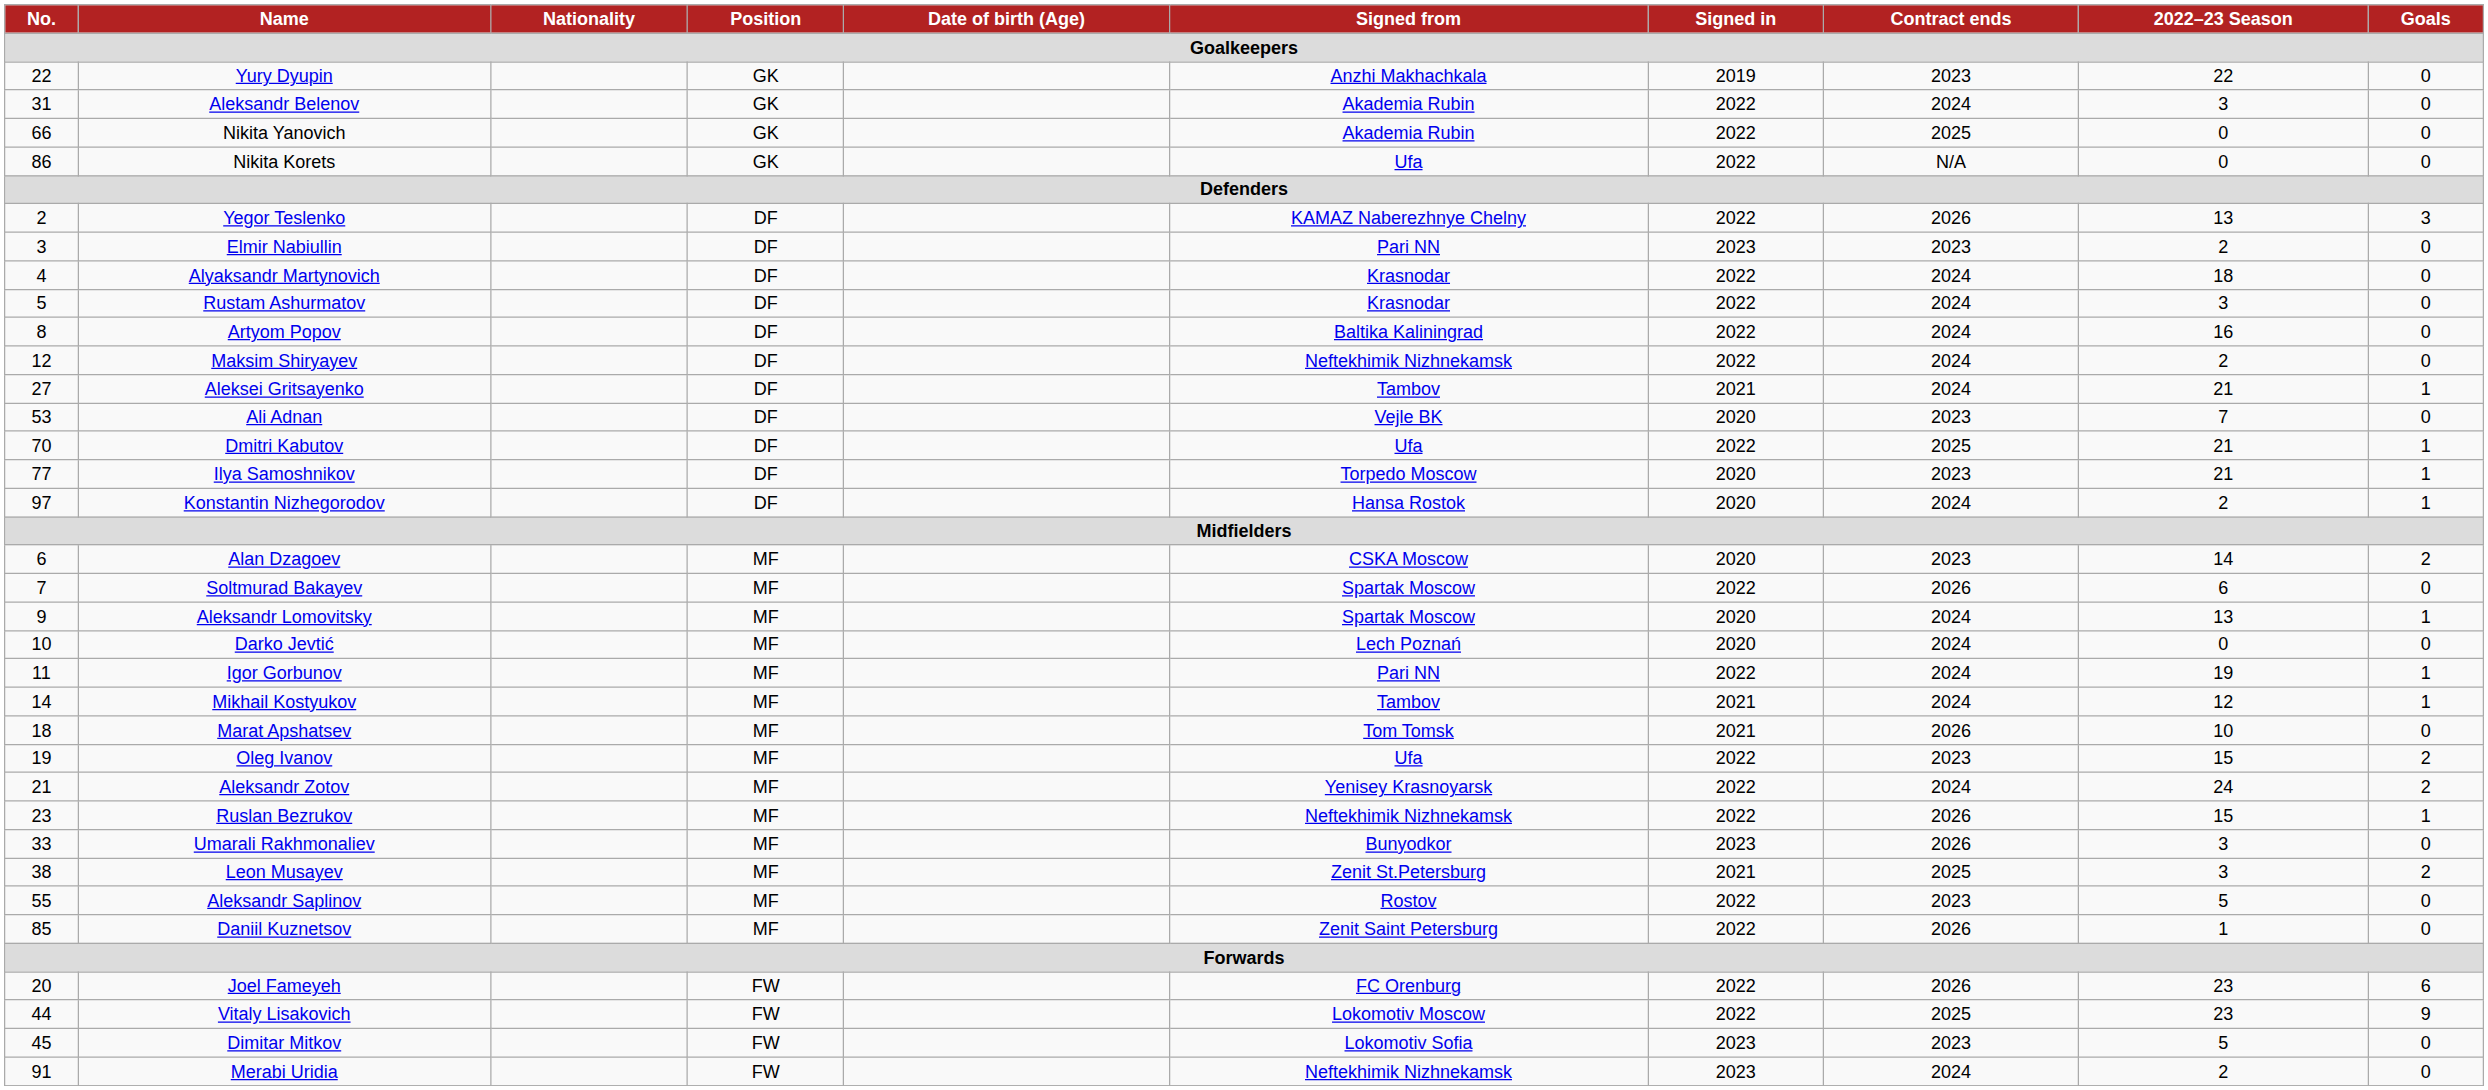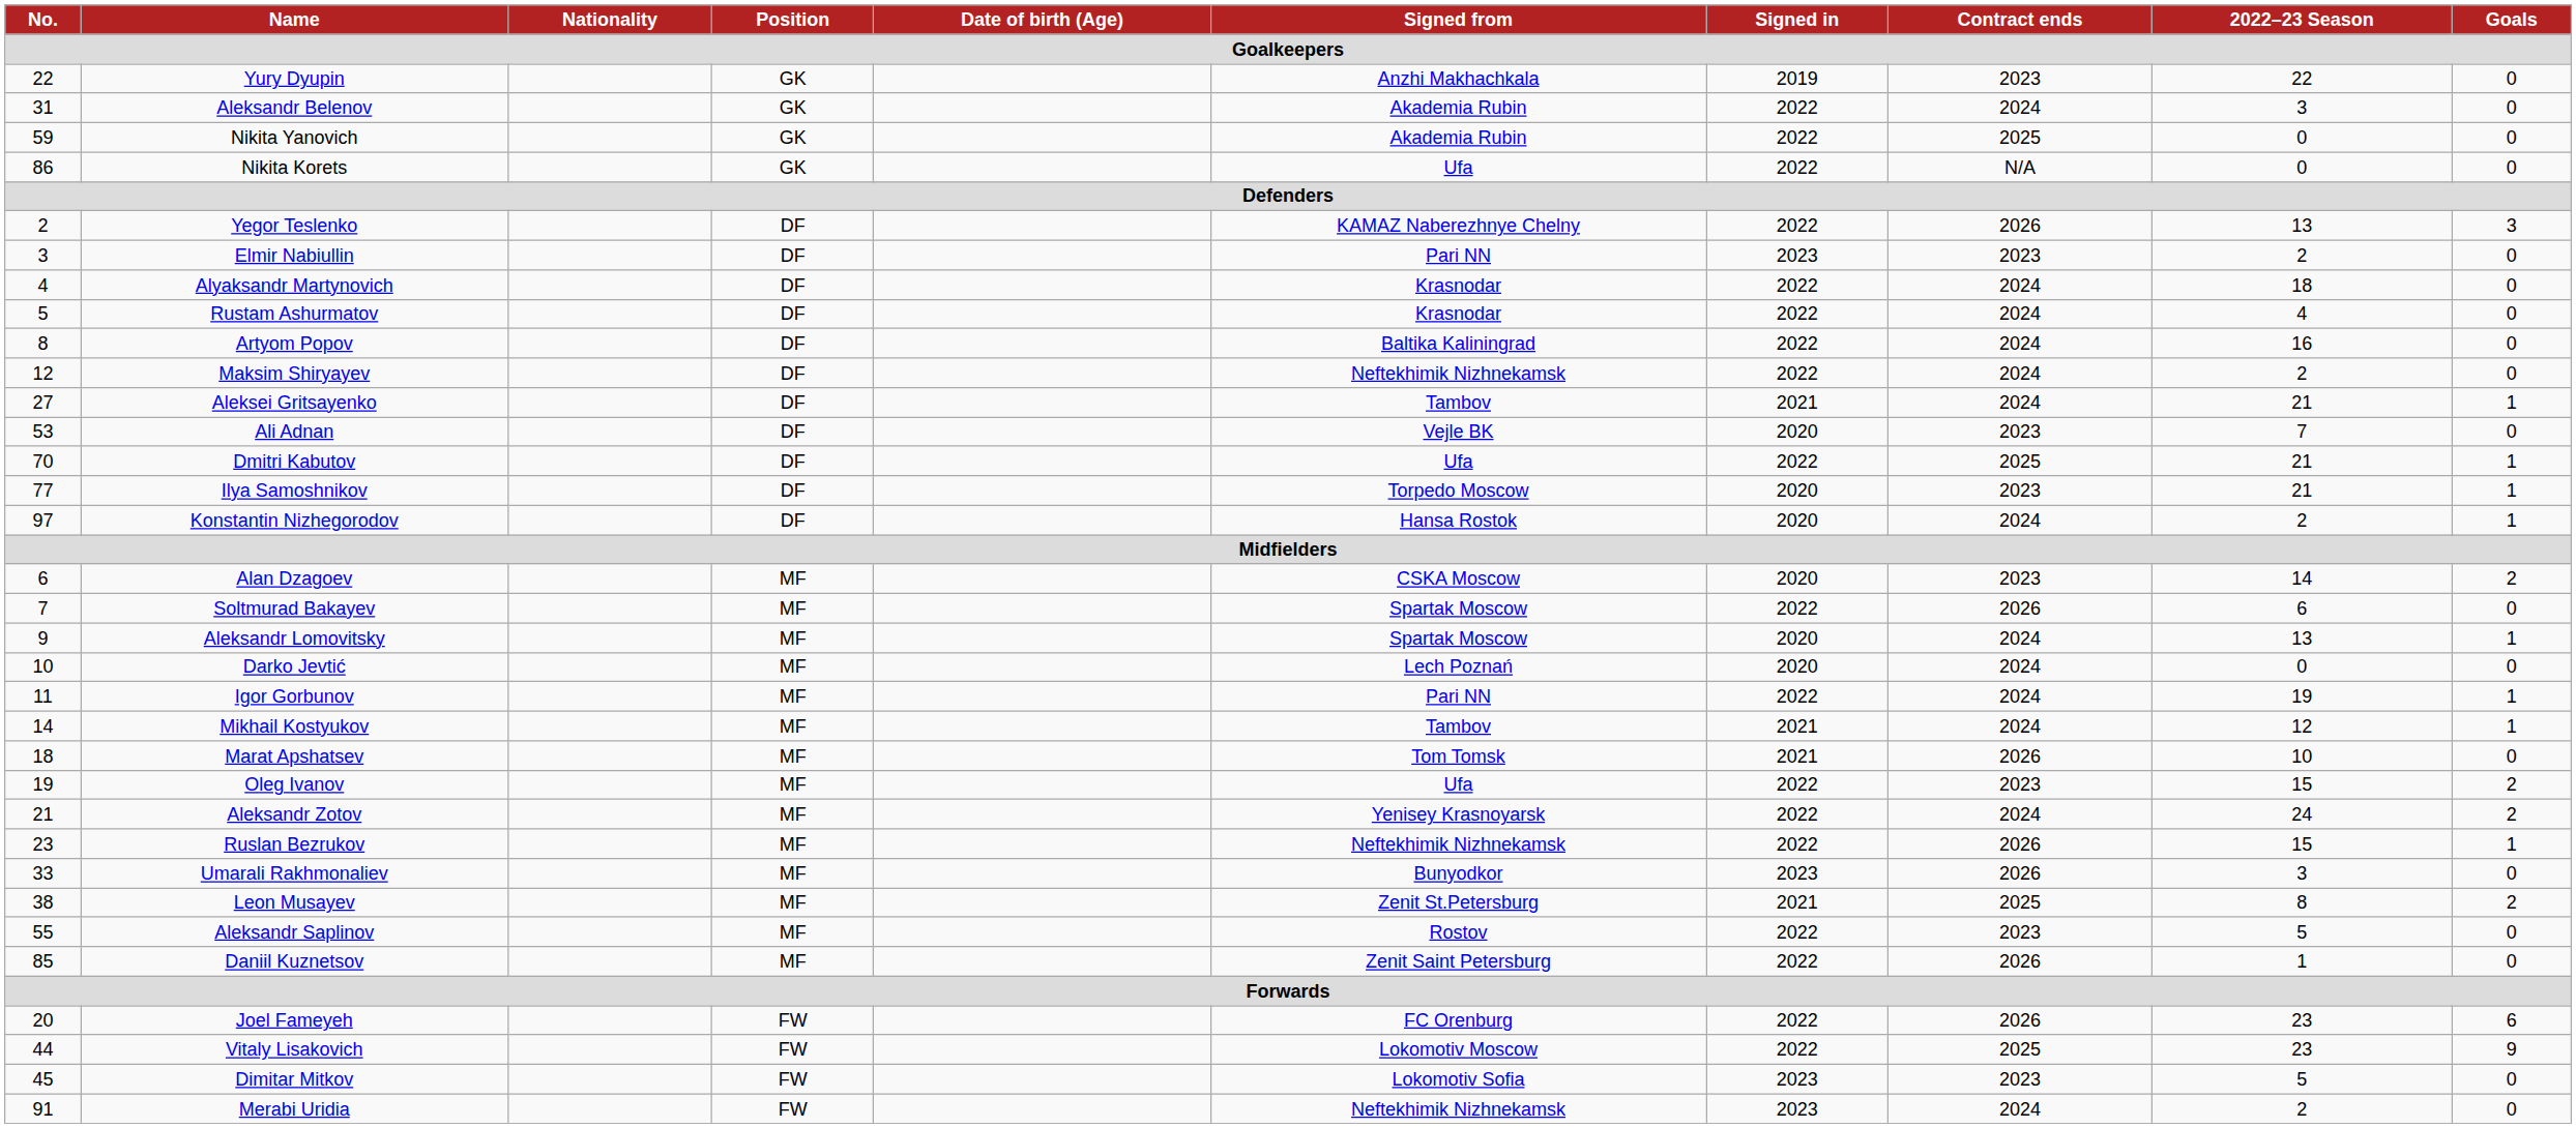 <table class="wikitable"  style="text-align:center; font-size:90%; width:100%;">
 <tr>
 <th style="background:#B22222; color:white; text-align:center;">No.</th>
 <th style="background:#B22222; color:white; text-align:center;">Name</th>
 <th style="background:#B22222; color:white; text-align:center;">Nationality</th>
 <th style="background:#B22222; color:white; text-align:center;">Position</th>
 <th style="background:#B22222; color:white; text-align:center;">Date of birth (Age)</th>
 <th style="background:#B22222; color:white; text-align:center;">Signed from</th>
 <th style="background:#B22222; color:white; text-align:center;">Signed in</th>
 <th style="background:#B22222; color:white; text-align:center;">Contract ends</th>
 <th style="background:#B22222; color:white; text-align:center;">2022–23 Season</th>
 <th style="background:#B22222; color:white; text-align:center;">Goals</th>
 </tr>
 <tr>
 <th colspan="11"  style="background:#dcdcdc; text-align:center;">Goalkeepers</th>
 </tr>
 <tr>
 <td>22</td>
 <td><a href='#'>Yury Dyupin</a></td>
 <td></td>
 <td>GK</td>
 <td></td>
 <td><a href='#'>Anzhi Makhachkala</a></td>
 <td>2019</td>
 <td>2023</td>
 <td>22</td>
 <td>0</td>
 </tr>
 <tr>
 <td>31</td>
 <td><a href='#'>Aleksandr Belenov</a></td>
 <td></td>
 <td>GK</td>
 <td></td>
 <td><a href='#'>Akademia Rubin</a></td>
 <td>2022</td>
 <td>2024</td>
 <td>3</td>
 <td>0</td>
 </tr>
 <tr>
-<td>66</td>
+<td>59</td>
 <td>Nikita Yanovich</td>
 <td></td>
 <td>GK</td>
 <td></td>
 <td><a href='#'>Akademia Rubin</a></td>
 <td>2022</td>
 <td>2025</td>
 <td>0</td>
 <td>0</td>
 </tr>
 <tr>
 <td>86</td>
 <td>Nikita Korets</td>
 <td></td>
 <td>GK</td>
 <td></td>
 <td><a href='#'>Ufa</a></td>
 <td>2022</td>
 <td>N/A</td>
 <td>0</td>
 <td>0</td>
 </tr>
 <tr>
 <th colspan="11"  style="background:#dcdcdc; text-align:center;">Defenders</th>
 </tr>
 <tr>
 <td>2</td>
 <td><a href='#'>Yegor Teslenko</a></td>
 <td></td>
 <td>DF</td>
 <td></td>
 <td><a href='#'>KAMAZ Naberezhnye Chelny</a></td>
 <td>2022</td>
 <td>2026</td>
 <td>13</td>
 <td>3</td>
 </tr>
 <tr>
 <td>3</td>
 <td><a href='#'>Elmir Nabiullin</a></td>
 <td></td>
 <td>DF</td>
 <td></td>
 <td><a href='#'>Pari NN</a></td>
 <td>2023</td>
 <td>2023</td>
 <td>2</td>
 <td>0</td>
 </tr>
 <tr>
 <td>4</td>
 <td><a href='#'>Alyaksandr Martynovich</a></td>
 <td></td>
 <td>DF</td>
 <td></td>
 <td><a href='#'>Krasnodar</a></td>
 <td>2022</td>
 <td>2024</td>
 <td>18</td>
 <td>0</td>
 </tr>
 <tr>
 <td>5</td>
 <td><a href='#'>Rustam Ashurmatov</a></td>
 <td></td>
 <td>DF</td>
 <td></td>
 <td><a href='#'>Krasnodar</a></td>
 <td>2022</td>
 <td>2024</td>
-<td>3</td>
+<td>4</td>
 <td>0</td>
 </tr>
 <tr>
 <td>8</td>
 <td><a href='#'>Artyom Popov</a></td>
 <td></td>
 <td>DF</td>
 <td></td>
 <td><a href='#'>Baltika Kaliningrad</a></td>
 <td>2022</td>
 <td>2024</td>
 <td>16</td>
 <td>0</td>
 </tr>
 <tr>
 <td>12</td>
 <td><a href='#'>Maksim Shiryayev</a></td>
 <td></td>
 <td>DF</td>
 <td></td>
 <td><a href='#'>Neftekhimik Nizhnekamsk</a></td>
 <td>2022</td>
 <td>2024</td>
 <td>2</td>
 <td>0</td>
 </tr>
 <tr>
 <td>27</td>
 <td><a href='#'>Aleksei Gritsayenko</a></td>
 <td></td>
 <td>DF</td>
 <td></td>
 <td><a href='#'>Tambov</a></td>
 <td>2021</td>
 <td>2024</td>
 <td>21</td>
 <td>1</td>
 </tr>
 <tr>
 <td>53</td>
 <td><a href='#'>Ali Adnan</a></td>
 <td></td>
 <td>DF</td>
 <td></td>
 <td><a href='#'>Vejle BK</a></td>
 <td>2020</td>
 <td>2023</td>
 <td>7</td>
 <td>0</td>
 </tr>
 <tr>
 <td>70</td>
 <td><a href='#'>Dmitri Kabutov</a></td>
 <td></td>
 <td>DF</td>
 <td></td>
 <td><a href='#'>Ufa</a></td>
 <td>2022</td>
 <td>2025</td>
 <td>21</td>
 <td>1</td>
 </tr>
 <tr>
 <td>77</td>
 <td><a href='#'>Ilya Samoshnikov</a></td>
 <td></td>
 <td>DF</td>
 <td></td>
 <td><a href='#'>Torpedo Moscow</a></td>
 <td>2020</td>
 <td>2023</td>
 <td>21</td>
 <td>1</td>
 </tr>
 <tr>
 <td>97</td>
 <td><a href='#'>Konstantin Nizhegorodov</a></td>
 <td> </td>
 <td>DF</td>
 <td></td>
 <td><a href='#'>Hansa Rostok</a></td>
 <td>2020</td>
 <td>2024</td>
 <td>2</td>
 <td>1</td>
 </tr>
 <tr>
 <th colspan="11"  style="background:#dcdcdc; text-align:center;">Midfielders</th>
 </tr>
 <tr>
 <td>6</td>
 <td><a href='#'>Alan Dzagoev</a></td>
 <td></td>
 <td>MF</td>
 <td></td>
 <td><a href='#'>CSKA Moscow</a></td>
 <td>2020</td>
 <td>2023</td>
 <td>14</td>
 <td>2</td>
 </tr>
 <tr>
 <td>7</td>
 <td><a href='#'>Soltmurad Bakayev</a></td>
 <td></td>
 <td>MF</td>
 <td></td>
 <td><a href='#'>Spartak Moscow</a></td>
 <td>2022</td>
 <td>2026</td>
 <td>6</td>
 <td>0</td>
 </tr>
 <tr>
 <td>9</td>
 <td><a href='#'>Aleksandr Lomovitsky</a></td>
 <td></td>
 <td>MF</td>
 <td></td>
 <td><a href='#'>Spartak Moscow</a></td>
 <td>2020</td>
 <td>2024</td>
 <td>13</td>
 <td>1</td>
 </tr>
 <tr>
 <td>10</td>
 <td><a href='#'>Darko Jevtić</a></td>
 <td></td>
 <td>MF</td>
 <td></td>
 <td><a href='#'>Lech Poznań</a></td>
 <td>2020</td>
 <td>2024</td>
 <td>0</td>
 <td>0</td>
 </tr>
 <tr>
 <td>11</td>
 <td><a href='#'>Igor Gorbunov</a></td>
 <td></td>
 <td>MF</td>
 <td></td>
 <td><a href='#'>Pari NN</a></td>
 <td>2022</td>
 <td>2024</td>
 <td>19</td>
 <td>1</td>
 </tr>
 <tr>
 <td>14</td>
 <td><a href='#'>Mikhail Kostyukov</a></td>
 <td></td>
 <td>MF</td>
 <td></td>
 <td><a href='#'>Tambov</a></td>
 <td>2021</td>
 <td>2024</td>
 <td>12</td>
 <td>1</td>
 </tr>
 <tr>
 <td>18</td>
 <td><a href='#'>Marat Apshatsev</a></td>
 <td></td>
 <td>MF</td>
 <td></td>
 <td><a href='#'>Tom Tomsk</a></td>
 <td>2021</td>
 <td>2026</td>
 <td>10</td>
 <td>0</td>
 </tr>
 <tr>
 <td>19</td>
 <td><a href='#'>Oleg Ivanov</a></td>
 <td></td>
 <td>MF</td>
 <td></td>
 <td><a href='#'>Ufa</a></td>
 <td>2022</td>
 <td>2023</td>
 <td>15</td>
 <td>2</td>
 </tr>
 <tr>
 <td>21</td>
 <td><a href='#'>Aleksandr Zotov</a></td>
 <td></td>
 <td>MF</td>
 <td></td>
 <td><a href='#'>Yenisey Krasnoyarsk</a></td>
 <td>2022</td>
 <td>2024</td>
 <td>24</td>
 <td>2</td>
 </tr>
 <tr>
 <td>23</td>
 <td><a href='#'>Ruslan Bezrukov</a></td>
 <td></td>
 <td>MF</td>
 <td></td>
 <td><a href='#'>Neftekhimik Nizhnekamsk</a></td>
 <td>2022</td>
 <td>2026</td>
 <td>15</td>
 <td>1</td>
 </tr>
 <tr>
 <td>33</td>
 <td><a href='#'>Umarali Rakhmonaliev</a></td>
 <td></td>
 <td>MF</td>
 <td></td>
 <td><a href='#'>Bunyodkor</a></td>
 <td>2023</td>
 <td>2026</td>
 <td>3</td>
 <td>0</td>
 </tr>
 <tr>
 <td>38</td>
 <td><a href='#'>Leon Musayev</a></td>
 <td></td>
 <td>MF</td>
 <td></td>
 <td><a href='#'>Zenit St.Petersburg</a></td>
 <td>2021</td>
 <td>2025</td>
-<td>3</td>
+<td>8</td>
 <td>2</td>
 </tr>
 <tr>
 <td>55</td>
 <td><a href='#'>Aleksandr Saplinov</a></td>
 <td></td>
 <td>MF</td>
 <td></td>
 <td><a href='#'>Rostov</a></td>
 <td>2022</td>
 <td>2023</td>
 <td>5</td>
 <td>0</td>
 </tr>
 <tr>
 <td>85</td>
 <td><a href='#'>Daniil Kuznetsov</a></td>
 <td></td>
 <td>MF</td>
 <td></td>
 <td><a href='#'>Zenit Saint Petersburg</a></td>
 <td>2022</td>
 <td>2026</td>
 <td>1</td>
 <td>0</td>
 </tr>
 <tr>
 <th colspan="11"  style="background:#dcdcdc; text-align:center;">Forwards</th>
 </tr>
 <tr>
 <td>20</td>
 <td><a href='#'>Joel Fameyeh</a></td>
 <td></td>
 <td>FW</td>
 <td></td>
 <td><a href='#'>FC Orenburg</a></td>
 <td>2022 </td>
 <td>2026</td>
 <td>23</td>
 <td>6</td>
 </tr>
 <tr>
 <td>44</td>
 <td><a href='#'>Vitaly Lisakovich</a></td>
 <td></td>
 <td>FW</td>
 <td></td>
 <td><a href='#'>Lokomotiv Moscow</a></td>
 <td>2022 </td>
 <td>2025</td>
 <td>23</td>
 <td>9</td>
 </tr>
 <tr>
 <td>45</td>
 <td><a href='#'>Dimitar Mitkov</a></td>
 <td></td>
 <td>FW</td>
 <td></td>
 <td><a href='#'>Lokomotiv Sofia</a></td>
 <td>2023 </td>
 <td>2023 </td>
 <td>5</td>
 <td>0</td>
 </tr>
 <tr>
 <td>91</td>
 <td><a href='#'>Merabi Uridia</a></td>
 <td></td>
 <td>FW</td>
 <td></td>
 <td><a href='#'>Neftekhimik Nizhnekamsk</a></td>
 <td>2023 </td>
 <td>2024 </td>
 <td>2</td>
 <td>0</td>
 </tr>
 <tr>
 </tr>
 </table>
